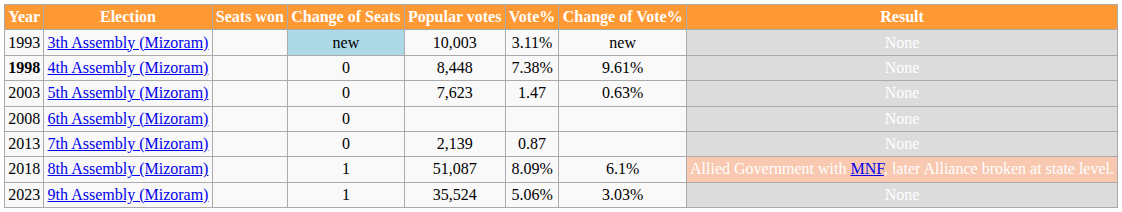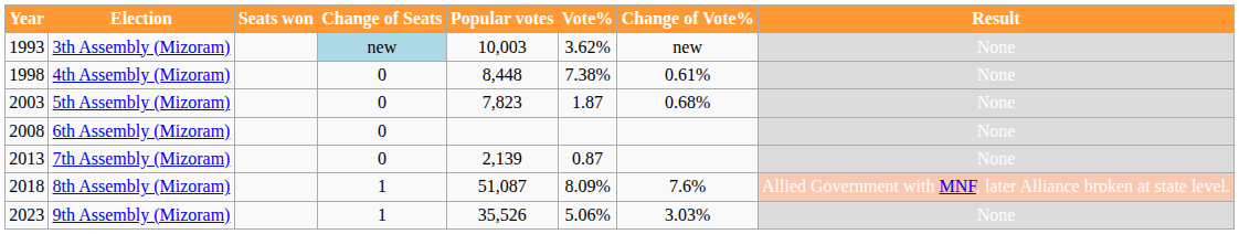 <table class="wikitable sortable">
 <tr>
 <th style="background-color:#FF9933; color:white">Year</th>
 <th style="background-color:#FF9933; color:white">Election</th>
 <th style="background-color:#FF9933; color:white">Seats won</th>
 <th style="background-color:#FF9933; color:white">Change of Seats</th>
 <th style="background-color:#FF9933; color:white">Popular votes</th>
 <th style="background-color:#FF9933; color:white">Vote%</th>
 <th style="background-color:#FF9933; color:white">Change of Vote%</th>
 <th style="background-color:#FF9933; color:white">Result</th>
 </tr>
 <tr>
 </tr>
 <tr style="text-align:center;">
 <td>1993</td>
 <td><a href='#'>3th Assembly (Mizoram)</a></td>
 <td></td>
 <td style="background: lightblue;">new</td>
 <td>10,003</td>
-<td>3.11%</td>
+<td>3.62%</td>
 <td>new</td>
 <td style="background-color:#DCDCDC; color:white">None</td>
 </tr>
 <tr style="text-align:center;">
-<td><strong>1998</strong></td>
+<td>1998</td>
 <td><a href='#'>4th Assembly (Mizoram)</a></td>
 <td></td>
 <td> 0</td>
 <td>8,448</td>
 <td>7.38%</td>
-<td> 9.61%</td>
+<td> 0.61%</td>
 <td style="background-color:#DCDCDC; color:white">None</td>
 </tr>
 <tr style="text-align:center;">
 <td>2003</td>
 <td><a href='#'>5th Assembly (Mizoram)</a></td>
 <td></td>
 <td> 0</td>
-<td>7,623</td>
-<td>1.47</td>
-<td> 0.63%</td>
+<td>7,823</td>
+<td>1.87</td>
+<td> 0.68%</td>
 <td style="background-color:#DCDCDC; color:white">None</td>
 </tr>
 <tr style="text-align:center;">
 <td>2008</td>
 <td><a href='#'>6th Assembly (Mizoram)</a></td>
 <td></td>
 <td> 0</td>
 <td></td>
 <td></td>
 <td></td>
 <td style="background-color:#DCDCDC; color:white">None</td>
 </tr>
 <tr style="text-align:center;">
 <td>2013</td>
 <td><a href='#'>7th Assembly (Mizoram)</a></td>
 <td></td>
 <td> 0</td>
 <td>2,139</td>
 <td>0.87</td>
 <td></td>
 <td style="background-color:#DCDCDC; color:white">None</td>
 </tr>
 <tr style="text-align:center;">
 <td>2018</td>
 <td><a href='#'>8th Assembly (Mizoram)</a></td>
 <td></td>
 <td> 1</td>
 <td>51,087</td>
 <td>8.09%</td>
-<td> 6.1%</td>
+<td> 7.6%</td>
 <td style="background-color:#F8C8B0; color:white">Allied Government with <a href='#'>MNF</a>, later Alliance broken at state level.</td>
 </tr>
 <tr style="text-align:center;">
 <td>2023</td>
 <td><a href='#'>9th Assembly (Mizoram)</a></td>
 <td></td>
 <td> 1</td>
-<td>35,524</td>
+<td>35,526</td>
 <td>5.06%</td>
 <td> 3.03%</td>
 <td style="background-color:#DCDCDC; color:white">None</td>
 </tr>
 <tr style="text-align:center;">
 </tr>
 </table>
